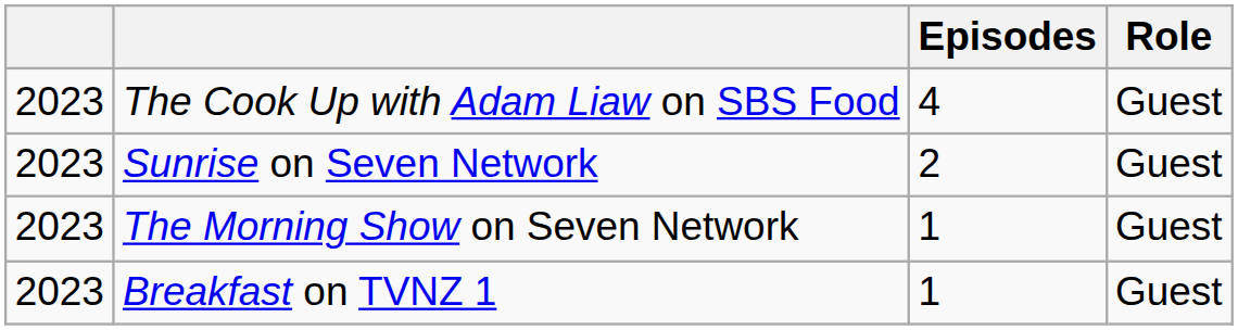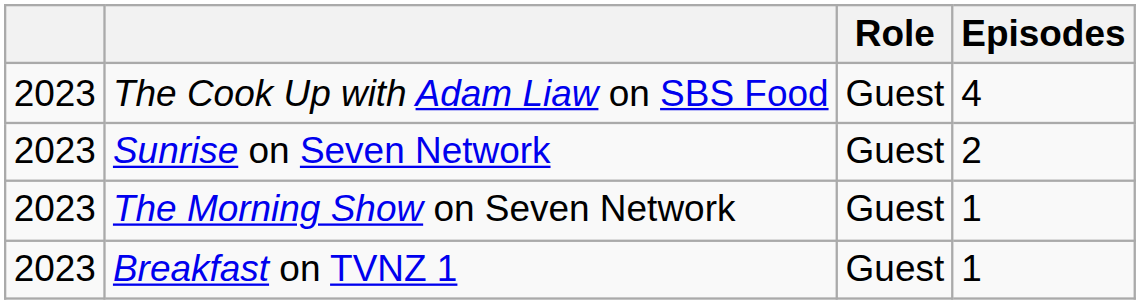 <table class="wikitable">
 <tr>
 <th></th>
 <th></th>
+<th>Role</th>
 <th>Episodes</th>
-<th>Role</th>
 </tr>
 <tr>
 <td>2023</td>
 <td><em>The Cook Up with <a href='#'>Adam Liaw</a></em> on <a href='#'>SBS Food</a></td>
+<td>Guest</td>
 <td>4</td>
-<td>Guest</td>
 </tr>
 <tr>
 <td>2023</td>
 <td><a href='#'><em>Sunrise</em></a> on <a href='#'>Seven Network</a></td>
+<td>Guest</td>
 <td>2</td>
-<td>Guest</td>
 </tr>
 <tr>
 <td>2023</td>
 <td><a href='#'><em>The Morning Show</em></a> on Seven Network</td>
+<td>Guest</td>
 <td>1</td>
-<td>Guest</td>
 </tr>
 <tr>
 <td>2023</td>
 <td><a href='#'><em>Breakfast</em></a> on <a href='#'>TVNZ 1</a></td>
+<td>Guest</td>
 <td>1</td>
-<td>Guest</td>
 </tr>
 </table>
